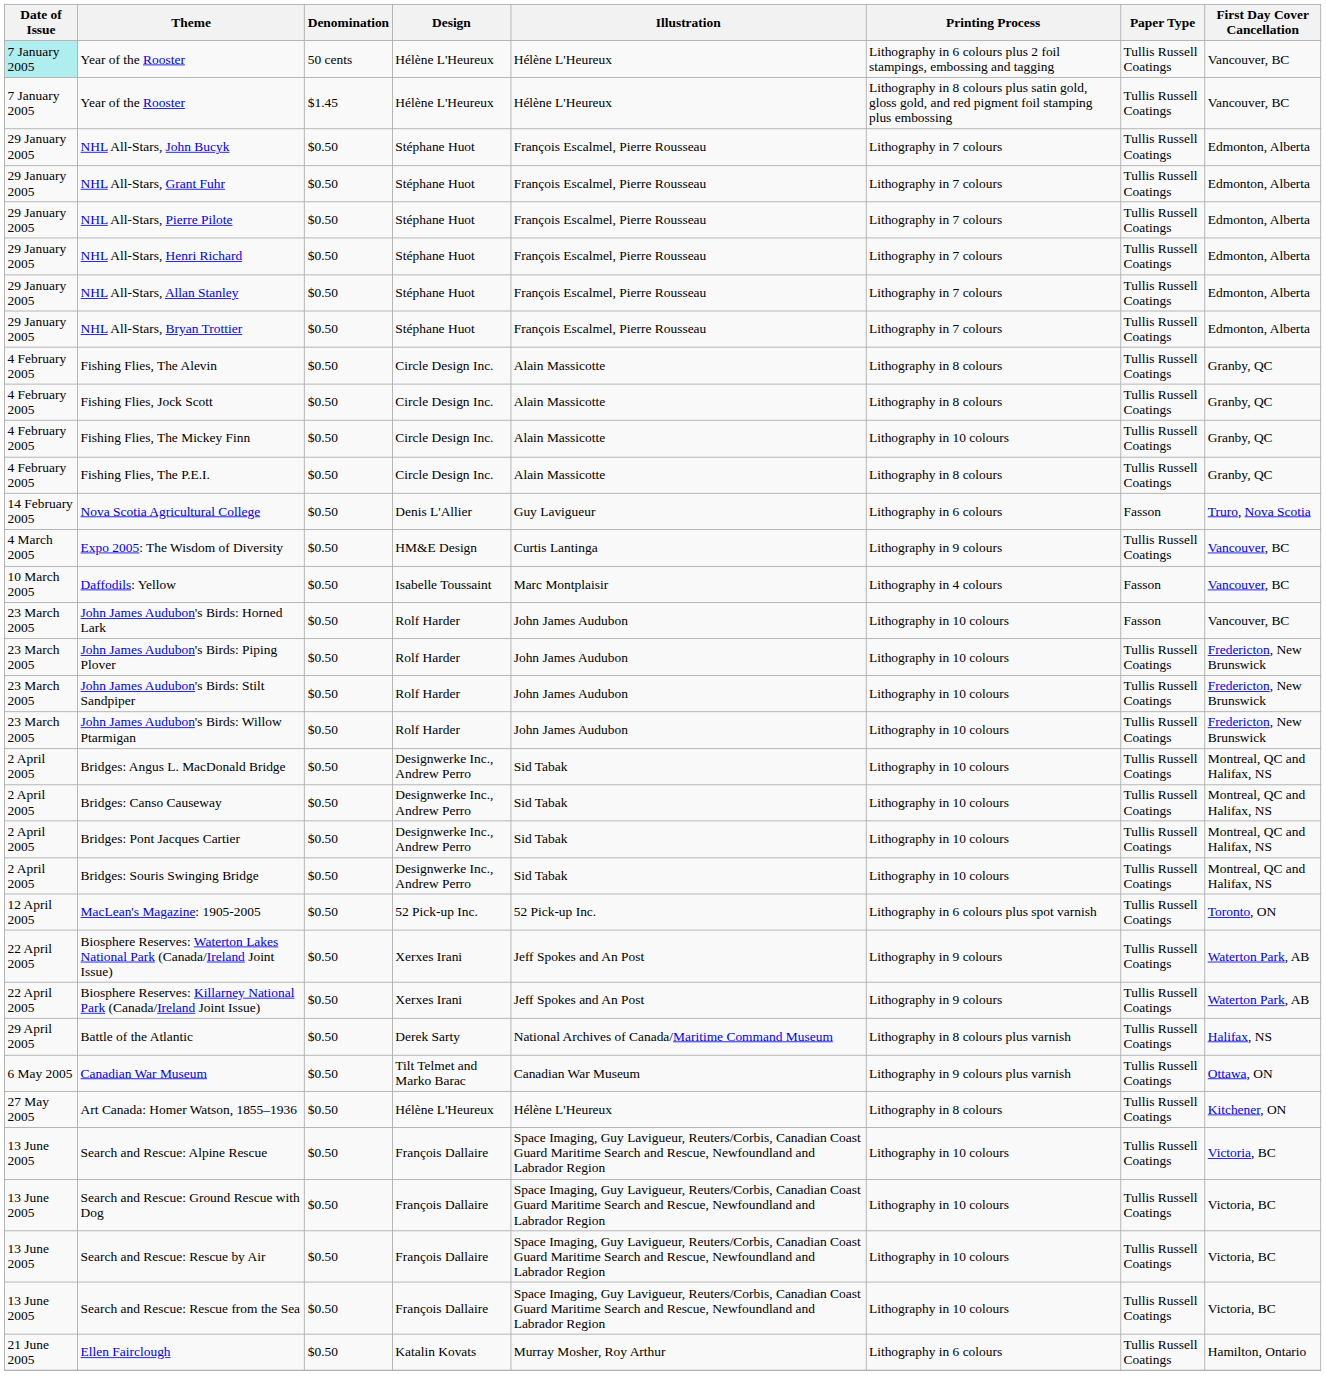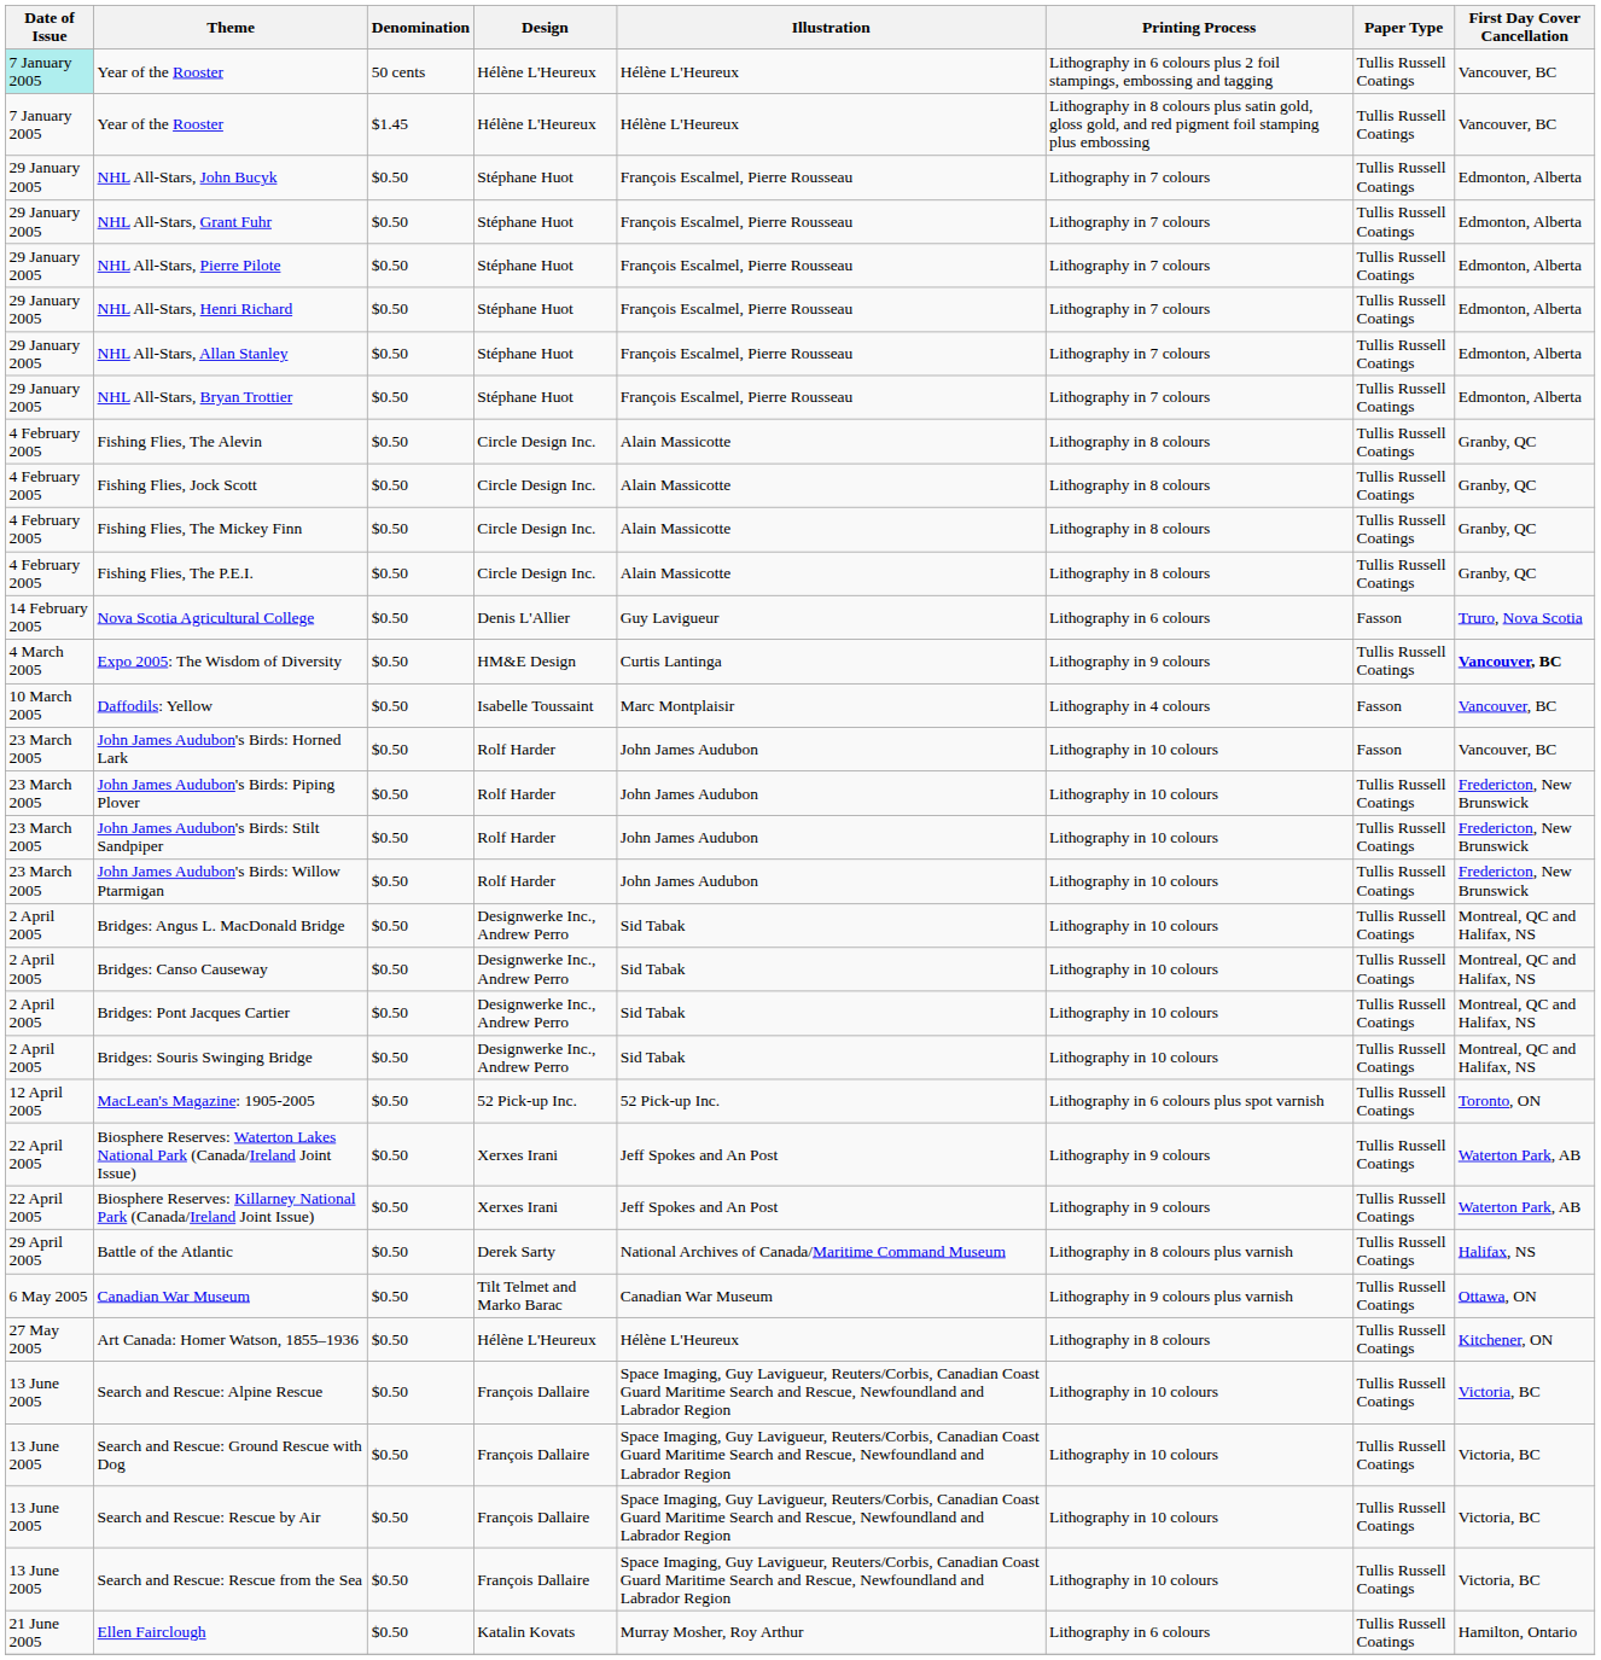 <table class="wikitable sortable">
 <tr>
 <th>Date of Issue</th>
 <th>Theme</th>
 <th>Denomination</th>
 <th>Design</th>
 <th>Illustration</th>
 <th>Printing Process</th>
 <th>Paper Type</th>
 <th>First Day Cover Cancellation</th>
 </tr>
 <tr>
 <td style="background: paleturquoise;">7 January 2005 </td>
 <td>Year of the <a href='#'>Rooster</a></td>
 <td>50 cents</td>
 <td>Hélène L'Heureux</td>
 <td>Hélène L'Heureux</td>
 <td>Lithography in 6 colours plus 2 foil stampings, embossing and tagging</td>
 <td>Tullis Russell Coatings</td>
 <td>Vancouver, BC</td>
 </tr>
 <tr>
 <td>7 January 2005</td>
 <td>Year of the <a href='#'>Rooster</a></td>
 <td>$1.45</td>
 <td>Hélène L'Heureux</td>
 <td>Hélène L'Heureux</td>
 <td>Lithography in 8 colours plus satin gold, gloss gold, and red pigment foil stamping plus embossing</td>
 <td>Tullis Russell Coatings</td>
 <td>Vancouver, BC</td>
 </tr>
 <tr>
 <td>29 January 2005</td>
 <td><a href='#'>NHL</a> All-Stars, <a href='#'>John Bucyk</a></td>
 <td>$0.50</td>
 <td>Stéphane Huot</td>
 <td>François Escalmel, Pierre Rousseau</td>
 <td>Lithography in 7 colours</td>
 <td>Tullis Russell Coatings</td>
 <td>Edmonton, Alberta</td>
 </tr>
 <tr>
 <td>29 January 2005</td>
 <td><a href='#'>NHL</a> All-Stars, <a href='#'>Grant Fuhr</a></td>
 <td>$0.50</td>
 <td>Stéphane Huot</td>
 <td>François Escalmel, Pierre Rousseau</td>
 <td>Lithography in 7 colours</td>
 <td>Tullis Russell Coatings</td>
 <td>Edmonton, Alberta</td>
 </tr>
 <tr>
 <td>29 January 2005</td>
 <td><a href='#'>NHL</a> All-Stars, <a href='#'>Pierre Pilote</a></td>
 <td>$0.50</td>
 <td>Stéphane Huot</td>
 <td>François Escalmel, Pierre Rousseau</td>
 <td>Lithography in 7 colours</td>
 <td>Tullis Russell Coatings</td>
 <td>Edmonton, Alberta</td>
 </tr>
 <tr>
 <td>29 January 2005</td>
 <td><a href='#'>NHL</a> All-Stars, <a href='#'>Henri Richard</a></td>
 <td>$0.50</td>
 <td>Stéphane Huot</td>
 <td>François Escalmel, Pierre Rousseau</td>
 <td>Lithography in 7 colours</td>
 <td>Tullis Russell Coatings</td>
 <td>Edmonton, Alberta</td>
 </tr>
 <tr>
 <td>29 January 2005</td>
 <td><a href='#'>NHL</a> All-Stars, <a href='#'>Allan Stanley</a></td>
 <td>$0.50</td>
 <td>Stéphane Huot</td>
 <td>François Escalmel, Pierre Rousseau</td>
 <td>Lithography in 7 colours</td>
 <td>Tullis Russell Coatings</td>
 <td>Edmonton, Alberta</td>
 </tr>
 <tr>
 <td>29 January 2005</td>
 <td><a href='#'>NHL</a> All-Stars, <a href='#'>Bryan Trottier</a></td>
 <td>$0.50</td>
 <td>Stéphane Huot</td>
 <td>François Escalmel, Pierre Rousseau</td>
 <td>Lithography in 7 colours</td>
 <td>Tullis Russell Coatings</td>
 <td>Edmonton, Alberta</td>
 </tr>
 <tr>
 <td>4 February 2005</td>
 <td>Fishing Flies, The Alevin</td>
 <td>$0.50</td>
 <td>Circle Design Inc.</td>
 <td>Alain Massicotte</td>
 <td>Lithography in 8 colours</td>
 <td>Tullis Russell Coatings</td>
 <td>Granby, QC</td>
 </tr>
 <tr>
 <td>4 February 2005</td>
 <td>Fishing Flies, Jock Scott</td>
 <td>$0.50</td>
 <td>Circle Design Inc.</td>
 <td>Alain Massicotte</td>
 <td>Lithography in 8 colours</td>
 <td>Tullis Russell Coatings</td>
 <td>Granby, QC</td>
 </tr>
 <tr>
 <td>4 February 2005</td>
 <td>Fishing Flies, The Mickey Finn</td>
 <td>$0.50</td>
 <td>Circle Design Inc.</td>
 <td>Alain Massicotte</td>
-<td>Lithography in 10 colours</td>
+<td>Lithography in 8 colours</td>
 <td>Tullis Russell Coatings</td>
 <td>Granby, QC</td>
 </tr>
 <tr>
 <td>4 February 2005</td>
 <td>Fishing Flies, The P.E.I.</td>
 <td>$0.50</td>
 <td>Circle Design Inc.</td>
 <td>Alain Massicotte</td>
 <td>Lithography in 8 colours</td>
 <td>Tullis Russell Coatings</td>
 <td>Granby, QC</td>
 </tr>
 <tr>
 <td>14 February 2005</td>
 <td><a href='#'>Nova Scotia Agricultural College</a></td>
 <td>$0.50</td>
 <td>Denis L'Allier</td>
 <td>Guy Lavigueur</td>
 <td>Lithography in 6 colours</td>
 <td>Fasson</td>
 <td><a href='#'>Truro</a>, <a href='#'>Nova Scotia</a></td>
 </tr>
 <tr>
 <td>4 March 2005</td>
 <td><a href='#'>Expo 2005</a>: The Wisdom of Diversity</td>
 <td>$0.50</td>
 <td>HM&E Design</td>
 <td>Curtis Lantinga</td>
 <td>Lithography in 9 colours</td>
 <td>Tullis Russell Coatings</td>
-<td><a href='#'>Vancouver</a>, BC</td>
+<td><strong><a href='#'>Vancouver</a>, BC</strong></td>
 </tr>
 <tr>
 <td>10 March 2005</td>
 <td><a href='#'>Daffodils</a>: Yellow</td>
 <td>$0.50</td>
 <td>Isabelle Toussaint</td>
 <td>Marc Montplaisir</td>
 <td>Lithography in 4 colours</td>
 <td>Fasson</td>
 <td><a href='#'>Vancouver</a>, BC</td>
 </tr>
 <tr>
 <td>23 March 2005</td>
 <td><a href='#'>John James Audubon</a>'s Birds: Horned Lark</td>
 <td>$0.50</td>
 <td>Rolf Harder</td>
 <td>John James Audubon</td>
 <td>Lithography in 10 colours</td>
 <td>Fasson</td>
 <td>Vancouver, BC</td>
 </tr>
 <tr>
 <td>23 March 2005</td>
 <td><a href='#'>John James Audubon</a>'s Birds: Piping Plover</td>
 <td>$0.50</td>
 <td>Rolf Harder</td>
 <td>John James Audubon</td>
 <td>Lithography in 10 colours</td>
 <td>Tullis Russell Coatings</td>
 <td><a href='#'>Fredericton</a>, New Brunswick</td>
 </tr>
 <tr>
 <td>23 March 2005</td>
 <td><a href='#'>John James Audubon</a>'s Birds: Stilt Sandpiper</td>
 <td>$0.50</td>
 <td>Rolf Harder</td>
 <td>John James Audubon</td>
 <td>Lithography in 10 colours</td>
 <td>Tullis Russell Coatings</td>
 <td><a href='#'>Fredericton</a>, New Brunswick</td>
 </tr>
 <tr>
 <td>23 March 2005</td>
 <td><a href='#'>John James Audubon</a>'s Birds: Willow Ptarmigan</td>
 <td>$0.50</td>
 <td>Rolf Harder</td>
 <td>John James Audubon</td>
 <td>Lithography in 10 colours</td>
 <td>Tullis Russell Coatings</td>
 <td><a href='#'>Fredericton</a>, New Brunswick</td>
 </tr>
 <tr>
 <td>2 April 2005</td>
 <td>Bridges: Angus L. MacDonald Bridge </td>
 <td>$0.50</td>
 <td>Designwerke Inc., Andrew Perro</td>
 <td>Sid Tabak</td>
 <td>Lithography in 10 colours</td>
 <td>Tullis Russell Coatings</td>
 <td>Montreal, QC and Halifax, NS</td>
 </tr>
 <tr>
 <td>2 April 2005</td>
 <td>Bridges: Canso Causeway</td>
 <td>$0.50</td>
 <td>Designwerke Inc., Andrew Perro</td>
 <td>Sid Tabak</td>
 <td>Lithography in 10 colours</td>
 <td>Tullis Russell Coatings</td>
 <td>Montreal, QC and Halifax, NS</td>
 </tr>
 <tr>
 <td>2 April 2005</td>
 <td>Bridges: Pont Jacques Cartier</td>
 <td>$0.50</td>
 <td>Designwerke Inc., Andrew Perro</td>
 <td>Sid Tabak</td>
 <td>Lithography in 10 colours</td>
 <td>Tullis Russell Coatings</td>
 <td>Montreal, QC and Halifax, NS</td>
 </tr>
 <tr>
 <td>2 April 2005</td>
 <td>Bridges: Souris Swinging Bridge</td>
 <td>$0.50</td>
 <td>Designwerke Inc., Andrew Perro</td>
 <td>Sid Tabak</td>
 <td>Lithography in 10 colours</td>
 <td>Tullis Russell Coatings</td>
 <td>Montreal, QC and Halifax, NS</td>
 </tr>
 <tr>
 <td>12 April 2005</td>
 <td><a href='#'>MacLean's Magazine</a>: 1905-2005</td>
 <td>$0.50</td>
 <td>52 Pick-up Inc.</td>
 <td>52 Pick-up Inc.</td>
 <td>Lithography in 6 colours plus spot varnish</td>
 <td>Tullis Russell Coatings</td>
 <td><a href='#'>Toronto</a>, ON</td>
 </tr>
 <tr>
 <td>22 April 2005</td>
 <td>Biosphere Reserves: <a href='#'>Waterton Lakes National Park</a> (Canada/<a href='#'>Ireland</a> Joint Issue)</td>
 <td>$0.50</td>
 <td>Xerxes Irani</td>
 <td>Jeff Spokes and An Post</td>
 <td>Lithography in 9 colours</td>
 <td>Tullis Russell Coatings</td>
 <td><a href='#'>Waterton Park</a>, AB</td>
 </tr>
 <tr>
 <td>22 April 2005</td>
 <td>Biosphere Reserves: <a href='#'>Killarney National Park</a> (Canada/<a href='#'>Ireland</a> Joint Issue)</td>
 <td>$0.50</td>
 <td>Xerxes Irani</td>
 <td>Jeff Spokes and An Post</td>
 <td>Lithography in 9 colours</td>
 <td>Tullis Russell Coatings</td>
 <td><a href='#'>Waterton Park</a>, AB</td>
 </tr>
 <tr>
 <td>29 April 2005</td>
 <td>Battle of the Atlantic</td>
 <td>$0.50</td>
 <td>Derek Sarty</td>
 <td>National Archives of Canada/<a href='#'>Maritime Command Museum</a></td>
 <td>Lithography in 8 colours plus varnish</td>
 <td>Tullis Russell Coatings</td>
 <td><a href='#'>Halifax</a>, NS</td>
 </tr>
 <tr>
 <td>6 May 2005</td>
 <td><a href='#'>Canadian War Museum</a></td>
 <td>$0.50</td>
 <td>Tilt Telmet and Marko Barac</td>
 <td>Canadian War Museum</td>
 <td>Lithography in 9 colours plus varnish</td>
 <td>Tullis Russell Coatings</td>
 <td><a href='#'>Ottawa</a>, ON</td>
 </tr>
 <tr>
 <td>27 May 2005</td>
 <td>Art Canada: Homer Watson, 1855–1936</td>
 <td>$0.50</td>
 <td>Hélène L'Heureux</td>
 <td>Hélène L'Heureux</td>
 <td>Lithography in 8 colours</td>
 <td>Tullis Russell Coatings</td>
 <td><a href='#'>Kitchener</a>, ON</td>
 </tr>
 <tr>
 <td>13 June 2005</td>
 <td>Search and Rescue: Alpine Rescue</td>
 <td>$0.50</td>
 <td>François Dallaire</td>
 <td>Space Imaging, Guy Lavigueur, Reuters/Corbis, Canadian Coast Guard Maritime Search and Rescue, Newfoundland and Labrador Region</td>
 <td>Lithography in 10 colours</td>
 <td>Tullis Russell Coatings</td>
 <td><a href='#'>Victoria</a>, BC</td>
 </tr>
 <tr>
 <td>13 June 2005</td>
 <td>Search and Rescue: Ground Rescue with Dog</td>
 <td>$0.50</td>
 <td>François Dallaire</td>
 <td>Space Imaging, Guy Lavigueur, Reuters/Corbis, Canadian Coast Guard Maritime Search and Rescue, Newfoundland and Labrador Region</td>
 <td>Lithography in 10 colours</td>
 <td>Tullis Russell Coatings</td>
 <td>Victoria, BC</td>
 </tr>
 <tr>
 <td>13 June 2005</td>
 <td>Search and Rescue: Rescue by Air</td>
 <td>$0.50</td>
 <td>François Dallaire</td>
 <td>Space Imaging, Guy Lavigueur, Reuters/Corbis, Canadian Coast Guard Maritime Search and Rescue, Newfoundland and Labrador Region</td>
 <td>Lithography in 10 colours</td>
 <td>Tullis Russell Coatings</td>
 <td>Victoria, BC</td>
 </tr>
 <tr>
 <td>13 June 2005</td>
 <td>Search and Rescue: Rescue from the Sea</td>
 <td>$0.50</td>
 <td>François Dallaire</td>
 <td>Space Imaging, Guy Lavigueur, Reuters/Corbis, Canadian Coast Guard Maritime Search and Rescue, Newfoundland and Labrador Region</td>
 <td>Lithography in 10 colours</td>
 <td>Tullis Russell Coatings</td>
 <td>Victoria, BC</td>
 </tr>
 <tr>
 <td>21 June 2005</td>
 <td><a href='#'>Ellen Fairclough</a></td>
 <td>$0.50</td>
 <td>Katalin Kovats</td>
 <td>Murray Mosher, Roy Arthur</td>
 <td>Lithography in 6 colours</td>
 <td>Tullis Russell Coatings</td>
 <td>Hamilton, Ontario</td>
 </tr>
 <tr>
 </tr>
 </table>
